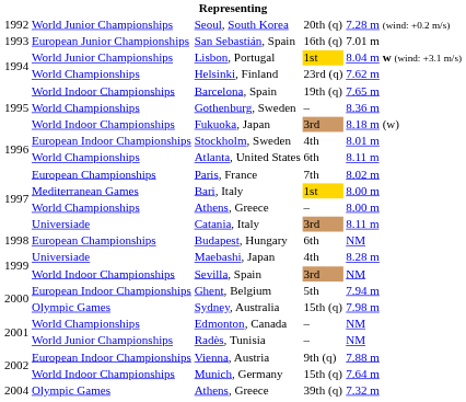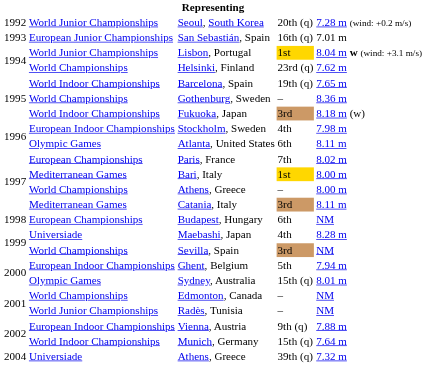 <table>
 <tr>
 <th colspan="5">Representing </th>
 </tr>
 <tr>
 <td>1992</td>
 <td><a href='#'>World Junior Championships</a></td>
 <td><a href='#'>Seoul</a>, <a href='#'>South Korea</a></td>
 <td>20th (q)</td>
 <td><a href='#'>7.28 m</a>  <small>(wind: +0.2 m/s)</small></td>
 </tr>
 <tr>
 <td>1993</td>
 <td><a href='#'>European Junior Championships</a></td>
 <td><a href='#'>San Sebastián</a>, Spain</td>
 <td>16th (q)</td>
 <td>7.01 m</td>
 </tr>
 <tr>
 <td rowspan=2>1994</td>
 <td><a href='#'>World Junior Championships</a></td>
 <td><a href='#'>Lisbon</a>, Portugal</td>
 <td bgcolor=gold>1st</td>
 <td><a href='#'>8.04 m</a> <strong>w</strong>  <small>(wind: +3.1 m/s)</small></td>
 </tr>
 <tr>
 <td><a href='#'>World Championships</a></td>
 <td><a href='#'>Helsinki</a>, Finland</td>
 <td>23rd (q)</td>
 <td><a href='#'>7.62 m</a></td>
 </tr>
 <tr>
 <td rowspan=3>1995</td>
 <td><a href='#'>World Indoor Championships</a></td>
 <td><a href='#'>Barcelona</a>, Spain</td>
 <td>19th (q)</td>
 <td><a href='#'>7.65 m</a></td>
 </tr>
 <tr>
 <td><a href='#'>World Championships</a></td>
 <td><a href='#'>Gothenburg</a>, Sweden</td>
 <td>–</td>
 <td><a href='#'>8.36 m</a></td>
 </tr>
 <tr>
 <td><a href='#'>World Indoor Championships</a></td>
 <td><a href='#'>Fukuoka</a>, Japan</td>
 <td bgcolor=CC9966>3rd</td>
 <td><a href='#'>8.18 m</a> (w)</td>
 </tr>
 <tr>
 <td rowspan=2>1996</td>
 <td><a href='#'>European Indoor Championships</a></td>
 <td><a href='#'>Stockholm</a>, Sweden</td>
 <td>4th</td>
-<td><a href='#'>8.01 m</a></td>
+<td><a href='#'>7.98 m</a></td>
 </tr>
 <tr>
-<td><a href='#'>World Championships</a></td>
+<td><a href='#'>Olympic Games</a></td>
 <td><a href='#'>Atlanta</a>, United States</td>
 <td>6th</td>
 <td><a href='#'>8.11 m</a></td>
 </tr>
 <tr>
 <td rowspan=4>1997</td>
 <td><a href='#'>European Championships</a></td>
 <td><a href='#'>Paris</a>, France</td>
 <td>7th</td>
 <td><a href='#'>8.02 m</a></td>
 </tr>
 <tr>
 <td><a href='#'>Mediterranean Games</a></td>
 <td><a href='#'>Bari</a>, Italy</td>
 <td bgcolor="gold">1st</td>
 <td><a href='#'>8.00 m</a></td>
 </tr>
 <tr>
 <td><a href='#'>World Championships</a></td>
 <td><a href='#'>Athens</a>, Greece</td>
 <td>–</td>
 <td><a href='#'>8.00 m</a></td>
 </tr>
 <tr>
-<td><a href='#'>Universiade</a></td>
+<td><a href='#'>Mediterranean Games</a></td>
 <td><a href='#'>Catania</a>, Italy</td>
 <td bgcolor=CC9966>3rd</td>
 <td><a href='#'>8.11 m</a></td>
 </tr>
 <tr>
 <td>1998</td>
 <td><a href='#'>European Championships</a></td>
 <td><a href='#'>Budapest</a>, Hungary</td>
 <td>6th</td>
 <td><a href='#'>NM</a></td>
 </tr>
 <tr>
 <td rowspan=2>1999</td>
 <td><a href='#'>Universiade</a></td>
 <td><a href='#'>Maebashi</a>, Japan</td>
 <td>4th</td>
 <td><a href='#'>8.28 m</a></td>
 </tr>
 <tr>
-<td><a href='#'>World Indoor Championships</a></td>
+<td><a href='#'>World Championships</a></td>
 <td><a href='#'>Sevilla</a>, Spain</td>
 <td bgcolor=CC9966>3rd</td>
 <td><a href='#'>NM</a></td>
 </tr>
 <tr>
 <td rowspan=2>2000</td>
 <td><a href='#'>European Indoor Championships</a></td>
 <td><a href='#'>Ghent</a>, Belgium</td>
 <td>5th</td>
 <td><a href='#'>7.94 m</a></td>
 </tr>
 <tr>
 <td><a href='#'>Olympic Games</a></td>
 <td><a href='#'>Sydney</a>, Australia</td>
 <td>15th (q)</td>
-<td><a href='#'>7.98 m</a></td>
+<td><a href='#'>8.01 m</a></td>
 </tr>
 <tr>
 <td rowspan=2>2001</td>
 <td><a href='#'>World Championships</a></td>
 <td><a href='#'>Edmonton</a>, Canada</td>
 <td>–</td>
 <td><a href='#'>NM</a></td>
 </tr>
 <tr>
 <td><a href='#'>World Junior Championships</a></td>
 <td><a href='#'>Radès</a>, Tunisia</td>
 <td>–</td>
 <td><a href='#'>NM</a></td>
 </tr>
 <tr>
 <td rowspan=2>2002</td>
 <td><a href='#'>European Indoor Championships</a></td>
 <td><a href='#'>Vienna</a>, Austria</td>
 <td>9th (q)</td>
 <td><a href='#'>7.88 m</a></td>
 </tr>
 <tr>
 <td><a href='#'>World Indoor Championships</a></td>
 <td><a href='#'>Munich</a>, Germany</td>
 <td>15th (q)</td>
 <td><a href='#'>7.64 m</a></td>
 </tr>
 <tr>
 <td>2004</td>
-<td><a href='#'>Olympic Games</a></td>
+<td><a href='#'>Universiade</a></td>
 <td><a href='#'>Athens</a>, Greece</td>
 <td>39th (q)</td>
 <td><a href='#'>7.32 m</a></td>
 </tr>
 </table>
